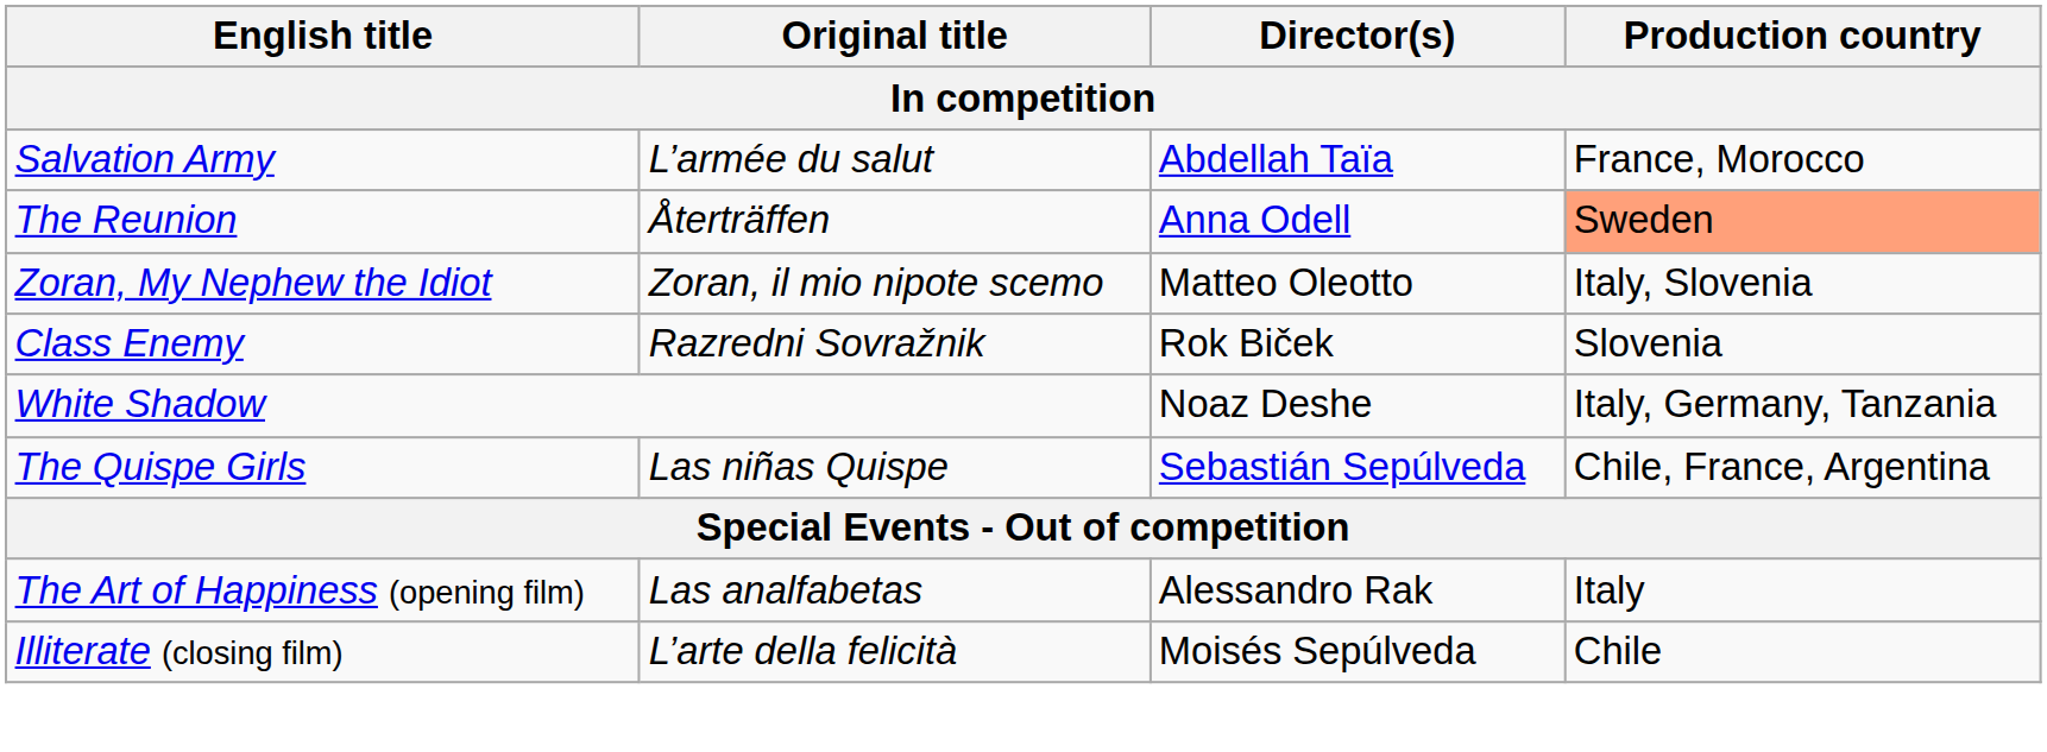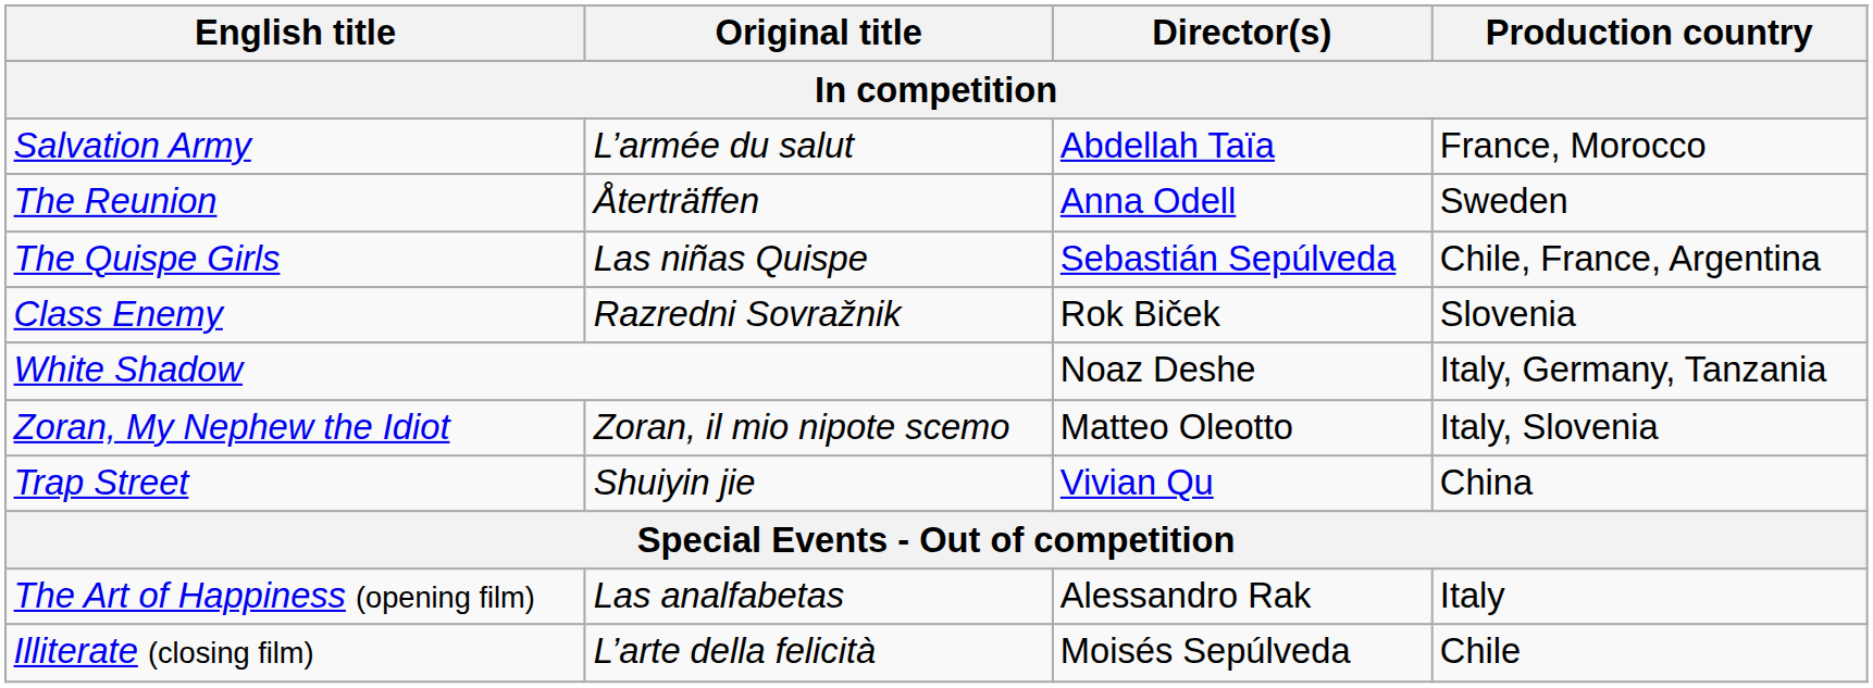 <table class="wikitable" style="width:95%; margin-bottom:0px">
 <tr>
 <th>English title</th>
 <th>Original title</th>
 <th>Director(s)</th>
 <th>Production country</th>
 </tr>
 <tr>
 <th colspan=4>In competition</th>
 </tr>
 <tr>
 <td><em><a href='#'>Salvation Army</a></em></td>
 <td><em>L’armée du salut</em></td>
 <td><a href='#'>Abdellah Taïa</a></td>
 <td>France, Morocco</td>
 </tr>
 <tr>
 <td><em><a href='#'>The Reunion</a></em></td>
 <td><em>Återträffen</em></td>
 <td><a href='#'>Anna Odell</a></td>
-<td style="background: lightsalmon;">Sweden</td>
+<td>Sweden</td>
 </tr>
 <tr>
-<td><em><a href='#'>Zoran, My Nephew the Idiot</a></em></td>
-<td><em>Zoran, il mio nipote scemo</em></td>
-<td>Matteo Oleotto</td>
-<td>Italy, Slovenia</td>
+<td><em><a href='#'>The Quispe Girls</a></em></td>
+<td><em>Las niñas Quispe</em></td>
+<td><a href='#'>Sebastián Sepúlveda</a></td>
+<td>Chile, France, Argentina</td>
 </tr>
 <tr>
 <td><em><a href='#'>Class Enemy</a></em></td>
 <td><em>Razredni Sovražnik</em></td>
 <td>Rok Biček</td>
 <td>Slovenia</td>
 </tr>
 <tr>
 <td colspan=2><em><a href='#'>White Shadow</a></em></td>
 <td>Noaz Deshe</td>
 <td>Italy, Germany, Tanzania</td>
 </tr>
 <tr>
-<td><em><a href='#'>The Quispe Girls</a></em></td>
-<td><em>Las niñas Quispe</em></td>
-<td><a href='#'>Sebastián Sepúlveda</a></td>
-<td>Chile, France, Argentina</td>
+<td><em><a href='#'>Zoran, My Nephew the Idiot</a></em></td>
+<td><em>Zoran, il mio nipote scemo</em></td>
+<td>Matteo Oleotto</td>
+<td>Italy, Slovenia</td>
+</tr>
+<tr>
+<td><em><a href='#'>Trap Street</a></em></td>
+<td><em>Shuiyin jie</em></td>
+<td><a href='#'>Vivian Qu</a></td>
+<td>China</td>
 </tr>
 <tr>
 <th colspan="4">Special Events - Out of competition</th>
 </tr>
 <tr>
 <td><em><a href='#'>The Art of Happiness</a></em> <small>(opening film)</small></td>
 <td><em>Las analfabetas</em></td>
 <td>Alessandro Rak</td>
 <td>Italy</td>
 </tr>
 <tr>
 <td><em><a href='#'>Illiterate</a></em> <small>(closing film)</small></td>
 <td><em>L’arte della felicità</em></td>
 <td>Moisés Sepúlveda</td>
 <td>Chile</td>
 </tr>
 </table>
